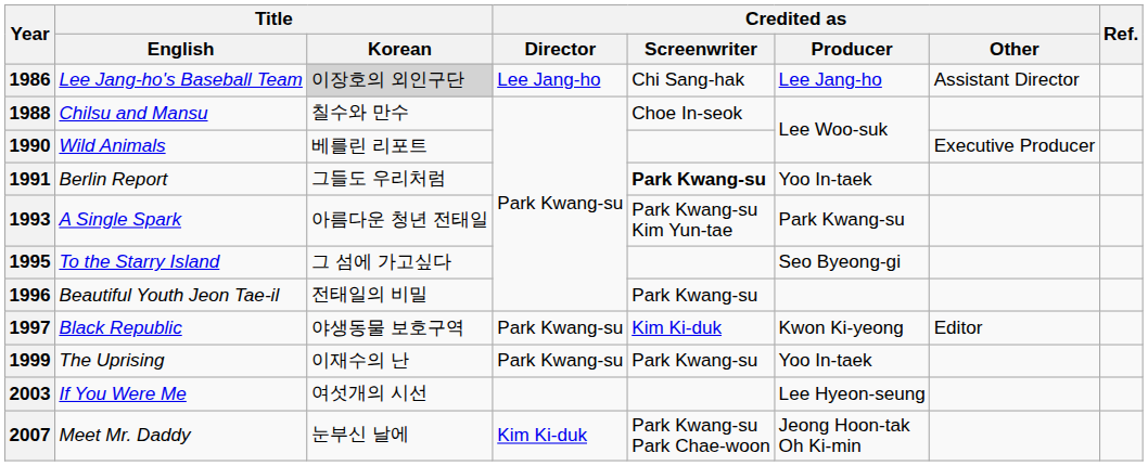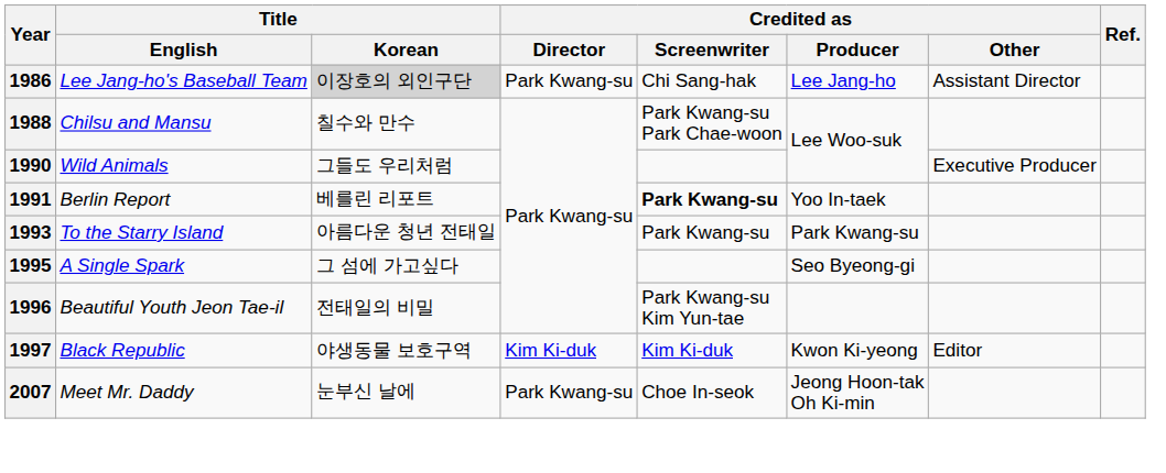 <table class="wikitable plainrowheaders">
 <tr>
 <th rowspan="2">Year</th>
 <th colspan="2">Title</th>
 <th colspan="4">Credited as</th>
 <th rowspan="2">Ref.</th>
 </tr>
 <tr>
 <th>English</th>
 <th>Korean</th>
 <th>Director</th>
 <th>Screenwriter</th>
 <th>Producer</th>
 <th>Other</th>
 </tr>
 <tr>
 <th scope="row">1986</th>
 <td><em><a href='#'>Lee Jang-ho's Baseball Team</a></em></td>
 <td style="background: lightgrey;">이장호의 외인구단</td>
-<td><a href='#'>Lee Jang-ho</a></td>
+<td>Park Kwang-su</td>
 <td>Chi Sang-hak</td>
 <td><a href='#'>Lee Jang-ho</a></td>
 <td>Assistant Director</td>
 <td></td>
 </tr>
 <tr>
 <th scope="row">1988</th>
 <td><em><a href='#'>Chilsu and Mansu</a></em></td>
 <td>칠수와 만수</td>
 <td rowspan="6">Park Kwang-su</td>
-<td>Choe In-seok</td>
+<td>Park Kwang-su<br>Park Chae-woon</td>
 <td rowspan="2">Lee Woo-suk</td>
 <td></td>
 <td></td>
 </tr>
 <tr>
 <th scope="row">1990</th>
 <td><em><a href='#'>Wild Animals</a></em></td>
-<td>베를린 리포트</td>
+<td>그들도 우리처럼</td>
 <td></td>
 <td>Executive Producer</td>
 <td></td>
 </tr>
 <tr>
 <th scope="row">1991</th>
 <td><em>Berlin Report</em></td>
-<td>그들도 우리처럼</td>
+<td>베를린 리포트</td>
 <td><strong>Park Kwang-su</strong></td>
 <td>Yoo In-taek</td>
 <td></td>
 <td></td>
 </tr>
 <tr>
 <th scope="row">1993</th>
-<td><em><a href='#'>A Single Spark</a></em></td>
+<td><em><a href='#'>To the Starry Island</a></em></td>
 <td>아름다운 청년 전태일</td>
-<td>Park Kwang-su<br>Kim Yun-tae</td>
+<td>Park Kwang-su</td>
 <td>Park Kwang-su</td>
 <td></td>
 <td></td>
 </tr>
 <tr>
 <th scope="row">1995</th>
-<td><em><a href='#'>To the Starry Island</a></em></td>
+<td><em><a href='#'>A Single Spark</a></em></td>
 <td>그 섬에 가고싶다</td>
 <td></td>
 <td>Seo Byeong-gi</td>
 <td></td>
 <td></td>
 </tr>
 <tr>
 <th scope="row">1996</th>
 <td><em>Beautiful Youth Jeon Tae-il</em></td>
 <td>전태일의 비밀</td>
-<td>Park Kwang-su</td>
+<td>Park Kwang-su<br>Kim Yun-tae</td>
 <td></td>
 <td></td>
 <td></td>
 </tr>
 <tr>
 <th scope="row">1997</th>
 <td><em><a href='#'>Black Republic</a></em></td>
 <td>야생동물 보호구역</td>
-<td>Park Kwang-su</td>
+<td><a href='#'>Kim Ki-duk</a></td>
 <td><a href='#'>Kim Ki-duk</a></td>
 <td>Kwon Ki-yeong</td>
 <td>Editor</td>
 <td></td>
 </tr>
 <tr>
-<th scope="row">1999</th>
-<td><em>The Uprising</em></td>
-<td>이재수의 난</td>
-<td>Park Kwang-su</td>
-<td>Park Kwang-su</td>
-<td>Yoo In-taek</td>
-<td></td>
-<td></td>
-</tr>
-<tr>
-<th scope="row">2003</th>
-<td><em><a href='#'>If You Were Me</a></em></td>
-<td>여섯개의 시선</td>
-<td></td>
-<td></td>
-<td>Lee Hyeon-seung</td>
-<td></td>
-<td></td>
-</tr>
-<tr>
 <th scope="row">2007</th>
 <td><em>Meet Mr. Daddy</em></td>
 <td>눈부신 날에</td>
-<td><a href='#'>Kim Ki-duk</a></td>
-<td>Park Kwang-su<br>Park Chae-woon</td>
+<td>Park Kwang-su</td>
+<td>Choe In-seok</td>
 <td>Jeong Hoon-tak<br>Oh Ki-min</td>
 <td></td>
 <td></td>
 </tr>
 </table>
